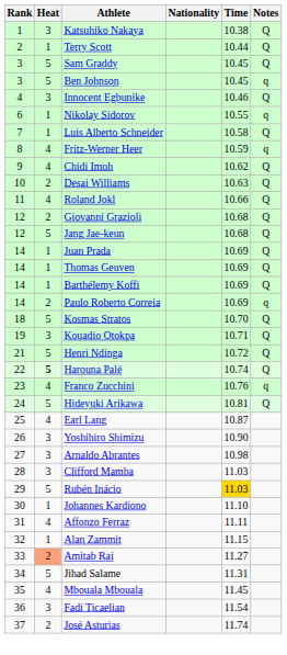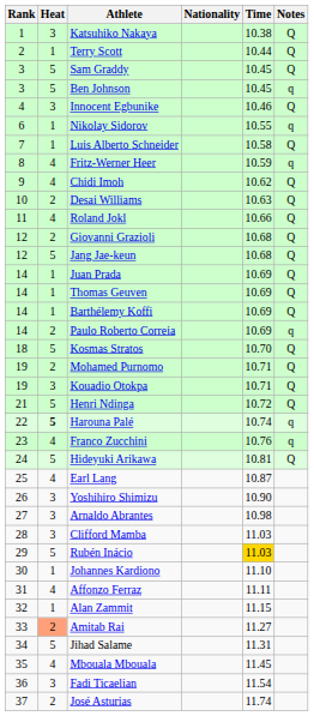 <table class="wikitable sortable" style="text-align:center">
 <tr>
 <th>Rank</th>
 <th>Heat</th>
 <th>Athlete</th>
 <th>Nationality</th>
 <th>Time</th>
 <th>Notes</th>
 </tr>
 <tr bgcolor=ccffcc>
 <td>1</td>
 <td>3</td>
 <td align=left><a href='#'>Katsuhiko Nakaya</a></td>
 <td align=left></td>
 <td>10.38</td>
 <td>Q</td>
 </tr>
 <tr bgcolor=ccffcc>
 <td>2</td>
 <td>1</td>
 <td align=left><a href='#'>Terry Scott</a></td>
 <td align=left></td>
 <td>10.44</td>
 <td>Q</td>
 </tr>
 <tr bgcolor=ccffcc>
 <td>3</td>
 <td>5</td>
 <td align=left><a href='#'>Sam Graddy</a></td>
 <td align=left></td>
 <td>10.45</td>
 <td>Q</td>
 </tr>
 <tr bgcolor=ccffcc>
 <td>3</td>
 <td>5</td>
 <td align=left><a href='#'>Ben Johnson</a></td>
 <td align=left></td>
 <td>10.45</td>
 <td>q</td>
 </tr>
 <tr bgcolor=ccffcc>
 <td>4</td>
 <td>3</td>
 <td align=left><a href='#'>Innocent Egbunike</a></td>
 <td align=left></td>
 <td>10.46</td>
 <td>Q</td>
 </tr>
 <tr bgcolor=ccffcc>
 <td>6</td>
 <td>1</td>
 <td align=left><a href='#'>Nikolay Sidorov</a></td>
 <td align=left></td>
 <td>10.55</td>
 <td>q</td>
 </tr>
 <tr bgcolor=ccffcc>
 <td>7</td>
 <td>1</td>
 <td align=left><a href='#'>Luis Alberto Schneider</a></td>
 <td align=left></td>
 <td>10.58</td>
 <td>Q</td>
 </tr>
 <tr bgcolor=ccffcc>
 <td>8</td>
 <td>4</td>
 <td align=left><a href='#'>Fritz-Werner Heer</a></td>
 <td align=left></td>
 <td>10.59</td>
 <td>q</td>
 </tr>
 <tr bgcolor=ccffcc>
 <td>9</td>
 <td>4</td>
 <td align=left><a href='#'>Chidi Imoh</a></td>
 <td align=left></td>
 <td>10.62</td>
 <td>Q</td>
 </tr>
 <tr bgcolor=ccffcc>
 <td>10</td>
 <td>2</td>
 <td align=left><a href='#'>Desai Williams</a></td>
 <td align=left></td>
 <td>10.63</td>
 <td>Q</td>
 </tr>
 <tr bgcolor=ccffcc>
 <td>11</td>
 <td>4</td>
 <td align=left><a href='#'>Roland Jokl</a></td>
 <td align=left></td>
 <td>10.66</td>
 <td>Q</td>
 </tr>
 <tr bgcolor=ccffcc>
 <td>12</td>
 <td>2</td>
 <td align=left><a href='#'>Giovanni Grazioli</a></td>
 <td align=left></td>
 <td>10.68</td>
 <td>Q</td>
 </tr>
 <tr bgcolor=ccffcc>
 <td>12</td>
 <td>5</td>
 <td align=left><a href='#'>Jang Jae-keun</a></td>
 <td align=left></td>
 <td>10.68</td>
 <td>Q</td>
 </tr>
 <tr bgcolor=ccffcc>
 <td>14</td>
 <td>1</td>
 <td align=left><a href='#'>Juan Prada</a></td>
 <td align=left></td>
 <td>10.69</td>
 <td>Q</td>
 </tr>
 <tr bgcolor=ccffcc>
 <td>14</td>
 <td>1</td>
 <td align=left><a href='#'>Thomas Geuven</a></td>
 <td align=left></td>
 <td>10.69</td>
 <td>Q</td>
 </tr>
 <tr bgcolor=ccffcc>
 <td>14</td>
 <td>1</td>
 <td align=left><a href='#'>Barthélemy Koffi</a></td>
 <td align=left></td>
 <td>10.69</td>
 <td>Q</td>
 </tr>
 <tr bgcolor=ccffcc>
 <td>14</td>
 <td>2</td>
 <td align=left><a href='#'>Paulo Roberto Correia</a></td>
 <td align=left></td>
 <td>10.69</td>
 <td>q</td>
 </tr>
 <tr bgcolor=ccffcc>
 <td>18</td>
 <td>5</td>
 <td align=left><a href='#'>Kosmas Stratos</a></td>
 <td align=left></td>
 <td>10.70</td>
 <td>Q</td>
 </tr>
 <tr bgcolor=ccffcc>
 <td>19</td>
+<td>2</td>
+<td align=left><a href='#'>Mohamed Purnomo</a></td>
+<td align=left></td>
+<td>10.71</td>
+<td>Q</td>
+</tr>
+<tr bgcolor=ccffcc>
+<td>19</td>
 <td>3</td>
 <td align=left><a href='#'>Kouadio Otokpa</a></td>
 <td align=left></td>
 <td>10.71</td>
 <td>Q</td>
 </tr>
 <tr bgcolor=ccffcc>
 <td>21</td>
 <td>5</td>
 <td align=left><a href='#'>Henri Ndinga</a></td>
 <td align=left></td>
 <td>10.72</td>
 <td>Q</td>
 </tr>
 <tr bgcolor=ddffdd>
 <td>22</td>
 <td><strong>5</strong></td>
 <td align=left><a href='#'>Harouna Palé</a></td>
 <td align=left></td>
 <td>10.74</td>
-<td>Q</td>
+<td>q</td>
 </tr>
 <tr bgcolor=ccffcc>
 <td>23</td>
 <td>4</td>
 <td align=left><a href='#'>Franco Zucchini</a></td>
 <td align=left></td>
 <td>10.76</td>
 <td>q</td>
 </tr>
 <tr bgcolor=ddffdd>
 <td>24</td>
 <td>5</td>
 <td align=left><a href='#'>Hideyuki Arikawa</a></td>
 <td align=left></td>
 <td>10.81</td>
 <td>Q</td>
 </tr>
 <tr>
 <td>25</td>
 <td>4</td>
 <td align=left><a href='#'>Earl Lang</a></td>
 <td align=left></td>
 <td>10.87</td>
 <td></td>
 </tr>
 <tr>
 <td>26</td>
 <td>3</td>
 <td align=left><a href='#'>Yoshihiro Shimizu</a></td>
 <td align=left></td>
 <td>10.90</td>
 <td></td>
 </tr>
 <tr>
 <td>27</td>
 <td>3</td>
 <td align=left><a href='#'>Arnaldo Abrantes</a></td>
 <td align=left></td>
 <td>10.98</td>
 <td></td>
 </tr>
 <tr>
 <td>28</td>
 <td>3</td>
 <td align=left><a href='#'>Clifford Mamba</a></td>
 <td align=left></td>
 <td>11.03</td>
 <td></td>
 </tr>
 <tr>
 <td>29</td>
 <td>5</td>
 <td align=left><a href='#'>Rubén Inácio</a></td>
 <td align=left></td>
 <td style="background: gold;">11.03</td>
 <td></td>
 </tr>
 <tr>
 <td>30</td>
 <td>1</td>
 <td align=left><a href='#'>Johannes Kardiono</a></td>
 <td align=left></td>
 <td>11.10</td>
 <td></td>
 </tr>
 <tr>
 <td>31</td>
 <td>4</td>
 <td align=left><a href='#'>Affonzo Ferraz</a></td>
 <td align=left></td>
 <td>11.11</td>
 <td></td>
 </tr>
 <tr>
 <td>32</td>
 <td>1</td>
 <td align=left><a href='#'>Alan Zammit</a></td>
 <td align=left></td>
 <td>11.15</td>
 <td></td>
 </tr>
 <tr>
 <td>33</td>
 <td style="background: lightsalmon;">2</td>
 <td align=left><a href='#'>Amitab Rai</a></td>
 <td align=left></td>
 <td>11.27</td>
 <td></td>
 </tr>
 <tr>
 <td>34</td>
 <td>5</td>
 <td align=left>Jihad Salame</td>
 <td align=left></td>
 <td>11.31</td>
 <td></td>
 </tr>
 <tr>
 <td>35</td>
 <td>4</td>
 <td align=left><a href='#'>Mbouala Mbouala</a></td>
 <td align=left></td>
 <td>11.45</td>
 <td></td>
 </tr>
 <tr>
 <td>36</td>
 <td>3</td>
 <td align=left><a href='#'>Fadi Ticaelian</a></td>
 <td align=left></td>
 <td>11.54</td>
 <td></td>
 </tr>
 <tr>
 <td>37</td>
 <td>2</td>
 <td align=left><a href='#'>José Asturias</a></td>
 <td align=left></td>
 <td>11.74</td>
 <td></td>
 </tr>
 </table>
